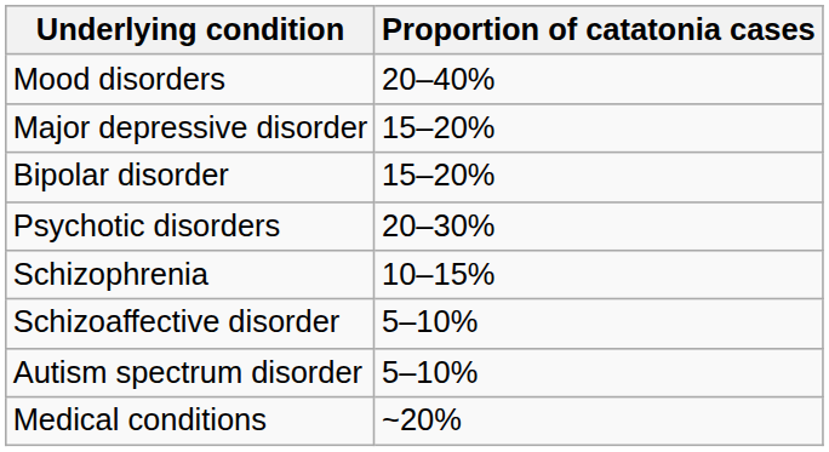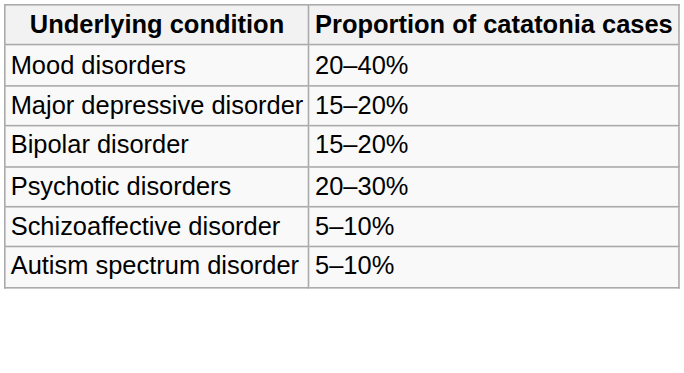 <table class="wikitable">
 <tr>
 <th>Underlying condition</th>
 <th>Proportion of catatonia cases</th>
 </tr>
 <tr>
 <td>Mood disorders</td>
 <td>20–40%</td>
 </tr>
 <tr>
 <td>Major depressive disorder</td>
 <td>15–20%</td>
 </tr>
 <tr>
 <td>Bipolar disorder</td>
 <td>15–20%</td>
 </tr>
 <tr>
 <td>Psychotic disorders</td>
 <td>20–30%</td>
 </tr>
 <tr>
-<td>Schizophrenia</td>
-<td>10–15%</td>
-</tr>
-<tr>
 <td>Schizoaffective disorder</td>
 <td>5–10%</td>
 </tr>
 <tr>
 <td>Autism spectrum disorder</td>
 <td>5–10%</td>
 </tr>
-<tr>
-<td>Medical conditions</td>
-<td>~20%</td>
-</tr>
 </table>
